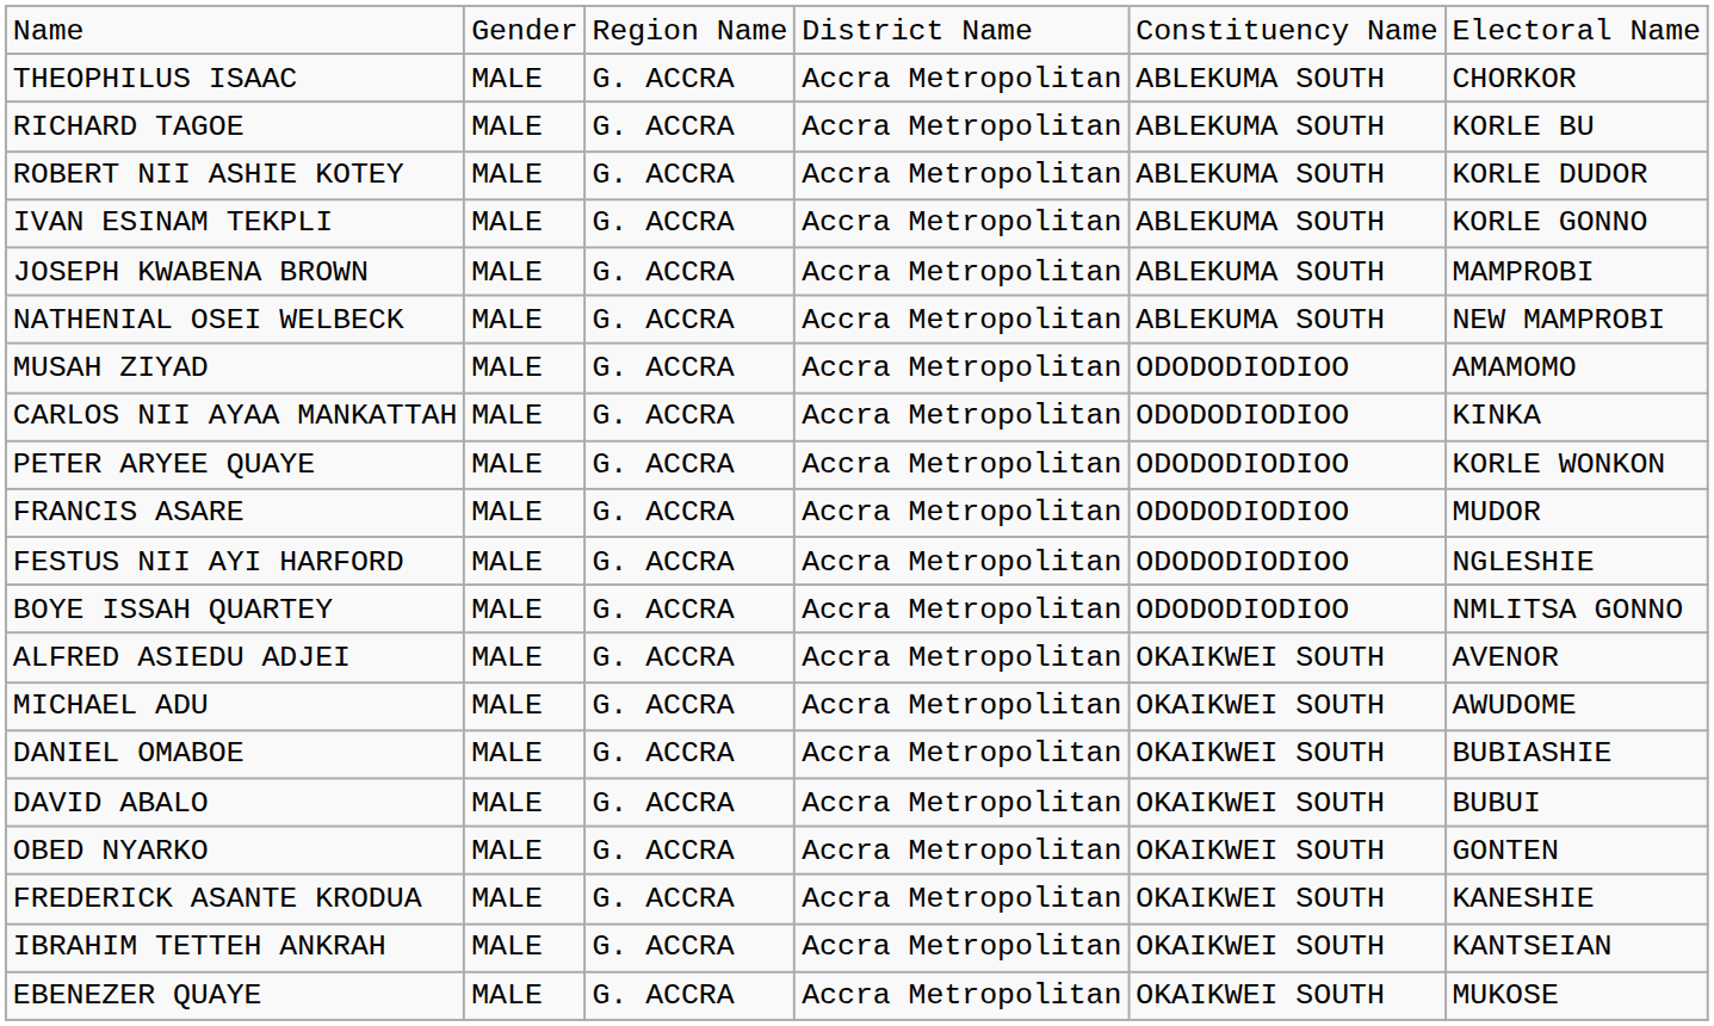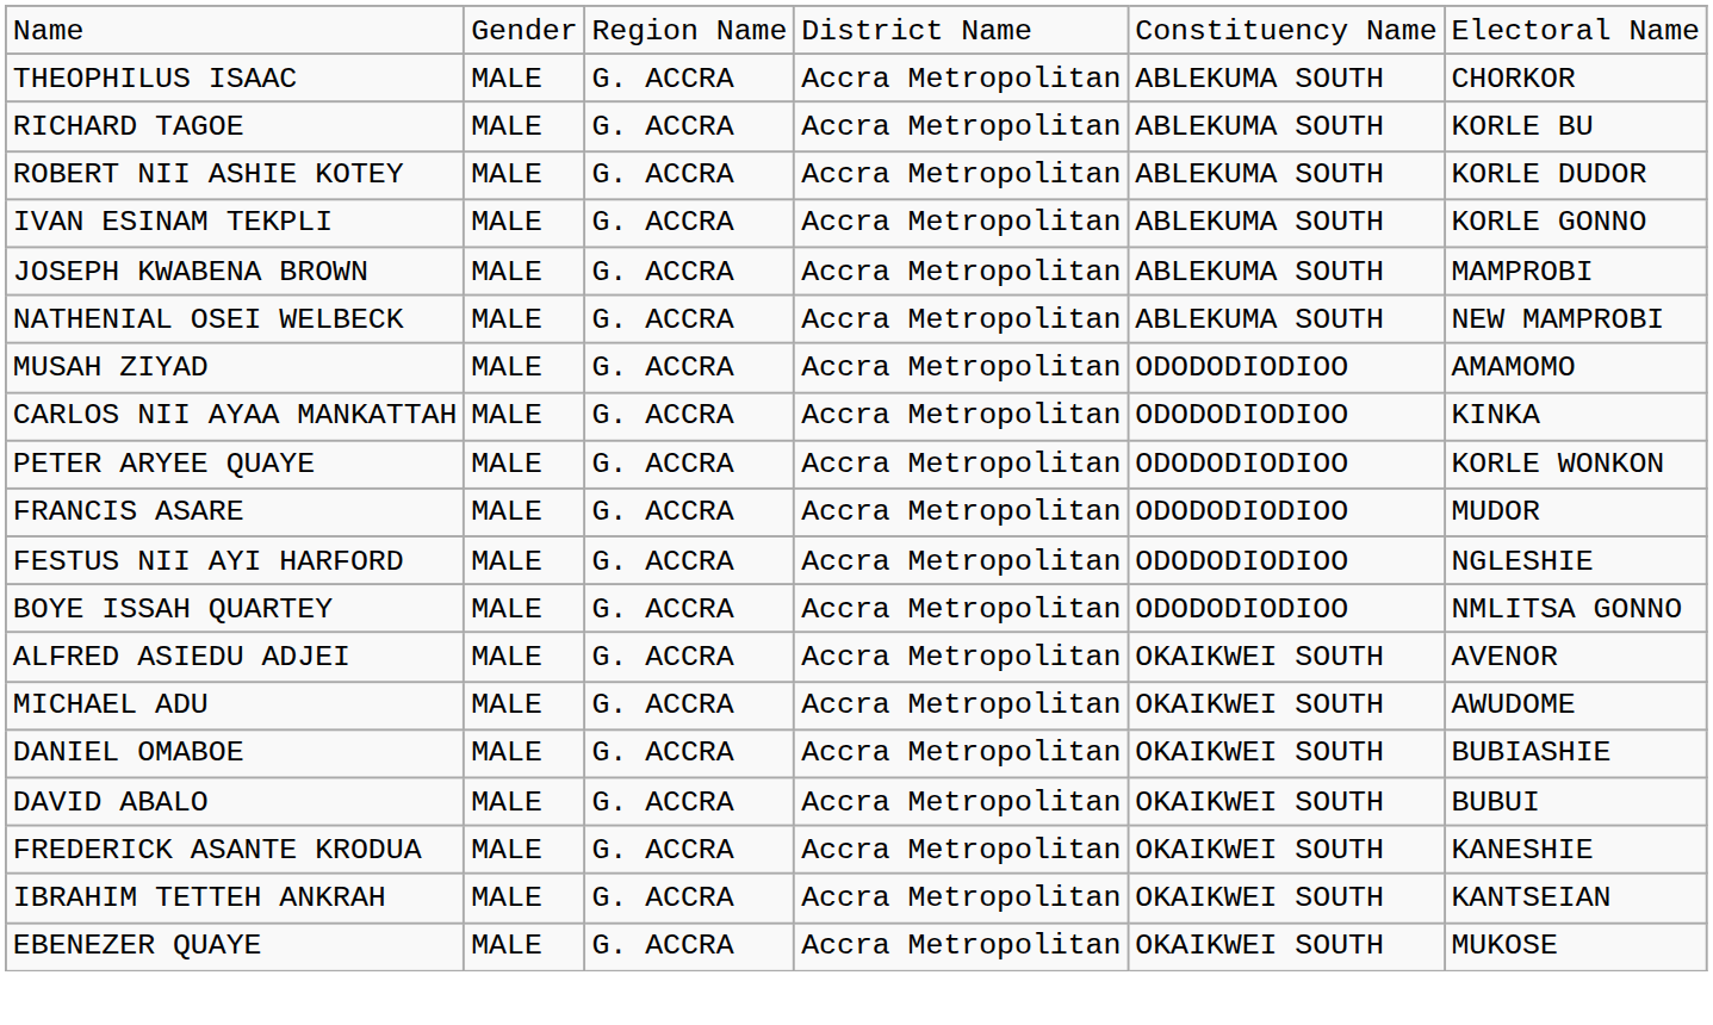 <table class="wikitable">
 <tr>
 <td>Name</td>
 <td>Gender</td>
 <td>Region Name</td>
 <td>District Name</td>
 <td>Constituency Name</td>
 <td>Electoral Name</td>
 </tr>
 <tr>
 <td>THEOPHILUS ISAAC</td>
 <td>MALE</td>
 <td>G. ACCRA</td>
 <td>Accra Metropolitan</td>
 <td>ABLEKUMA SOUTH</td>
 <td>CHORKOR</td>
 </tr>
 <tr>
 <td>RICHARD TAGOE</td>
 <td>MALE</td>
 <td>G. ACCRA</td>
 <td>Accra Metropolitan</td>
 <td>ABLEKUMA SOUTH</td>
 <td>KORLE BU</td>
 </tr>
 <tr>
 <td>ROBERT NII ASHIE KOTEY</td>
 <td>MALE</td>
 <td>G. ACCRA</td>
 <td>Accra Metropolitan</td>
 <td>ABLEKUMA SOUTH</td>
 <td>KORLE DUDOR</td>
 </tr>
 <tr>
 <td>IVAN ESINAM TEKPLI</td>
 <td>MALE</td>
 <td>G. ACCRA</td>
 <td>Accra Metropolitan</td>
 <td>ABLEKUMA SOUTH</td>
 <td>KORLE GONNO</td>
 </tr>
 <tr>
 <td>JOSEPH KWABENA BROWN</td>
 <td>MALE</td>
 <td>G. ACCRA</td>
 <td>Accra Metropolitan</td>
 <td>ABLEKUMA SOUTH</td>
 <td>MAMPROBI</td>
 </tr>
 <tr>
 <td>NATHENIAL OSEI WELBECK</td>
 <td>MALE</td>
 <td>G. ACCRA</td>
 <td>Accra Metropolitan</td>
 <td>ABLEKUMA SOUTH</td>
 <td>NEW MAMPROBI</td>
 </tr>
 <tr>
 <td>MUSAH ZIYAD</td>
 <td>MALE</td>
 <td>G. ACCRA</td>
 <td>Accra Metropolitan</td>
 <td>ODODODIODIOO</td>
 <td>AMAMOMO</td>
 </tr>
 <tr>
 <td>CARLOS NII AYAA MANKATTAH</td>
 <td>MALE</td>
 <td>G. ACCRA</td>
 <td>Accra Metropolitan</td>
 <td>ODODODIODIOO</td>
 <td>KINKA</td>
 </tr>
 <tr>
 <td>PETER ARYEE QUAYE</td>
 <td>MALE</td>
 <td>G. ACCRA</td>
 <td>Accra Metropolitan</td>
 <td>ODODODIODIOO</td>
 <td>KORLE WONKON</td>
 </tr>
 <tr>
 <td>FRANCIS ASARE</td>
 <td>MALE</td>
 <td>G. ACCRA</td>
 <td>Accra Metropolitan</td>
 <td>ODODODIODIOO</td>
 <td>MUDOR</td>
 </tr>
 <tr>
 <td>FESTUS NII AYI HARFORD</td>
 <td>MALE</td>
 <td>G. ACCRA</td>
 <td>Accra Metropolitan</td>
 <td>ODODODIODIOO</td>
 <td>NGLESHIE</td>
 </tr>
 <tr>
 <td>BOYE ISSAH QUARTEY</td>
 <td>MALE</td>
 <td>G. ACCRA</td>
 <td>Accra Metropolitan</td>
 <td>ODODODIODIOO</td>
 <td>NMLITSA GONNO</td>
 </tr>
 <tr>
 <td>ALFRED ASIEDU ADJEI</td>
 <td>MALE</td>
 <td>G. ACCRA</td>
 <td>Accra Metropolitan</td>
 <td>OKAIKWEI SOUTH</td>
 <td>AVENOR</td>
 </tr>
 <tr>
 <td>MICHAEL ADU</td>
 <td>MALE</td>
 <td>G. ACCRA</td>
 <td>Accra Metropolitan</td>
 <td>OKAIKWEI SOUTH</td>
 <td>AWUDOME</td>
 </tr>
 <tr>
 <td>DANIEL OMABOE</td>
 <td>MALE</td>
 <td>G. ACCRA</td>
 <td>Accra Metropolitan</td>
 <td>OKAIKWEI SOUTH</td>
 <td>BUBIASHIE</td>
 </tr>
 <tr>
 <td>DAVID ABALO</td>
 <td>MALE</td>
 <td>G. ACCRA</td>
 <td>Accra Metropolitan</td>
 <td>OKAIKWEI SOUTH</td>
 <td>BUBUI</td>
 </tr>
 <tr>
-<td>OBED NYARKO</td>
-<td>MALE</td>
-<td>G. ACCRA</td>
-<td>Accra Metropolitan</td>
-<td>OKAIKWEI SOUTH</td>
-<td>GONTEN</td>
-</tr>
-<tr>
 <td>FREDERICK ASANTE KRODUA</td>
 <td>MALE</td>
 <td>G. ACCRA</td>
 <td>Accra Metropolitan</td>
 <td>OKAIKWEI SOUTH</td>
 <td>KANESHIE</td>
 </tr>
 <tr>
 <td>IBRAHIM TETTEH ANKRAH</td>
 <td>MALE</td>
 <td>G. ACCRA</td>
 <td>Accra Metropolitan</td>
 <td>OKAIKWEI SOUTH</td>
 <td>KANTSEIAN</td>
 </tr>
 <tr>
 <td>EBENEZER QUAYE</td>
 <td>MALE</td>
 <td>G. ACCRA</td>
 <td>Accra Metropolitan</td>
 <td>OKAIKWEI SOUTH</td>
 <td>MUKOSE</td>
 </tr>
 </table>
